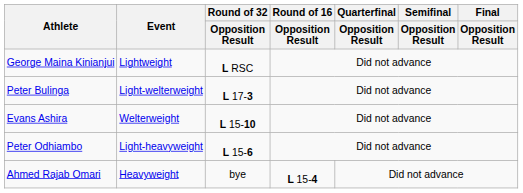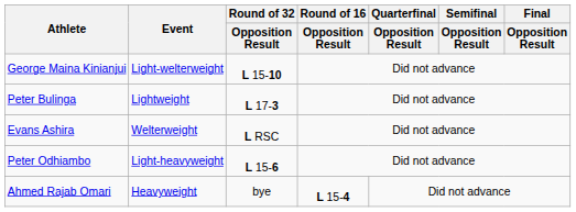 <table class=wikitable style=font-size:90%>
 <tr>
 <th rowspan=2>Athlete</th>
 <th rowspan=2>Event</th>
 <th>Round of 32</th>
 <th>Round of 16</th>
 <th>Quarterfinal</th>
 <th>Semifinal</th>
 <th>Final</th>
 </tr>
 <tr>
 <th>Opposition<br>Result</th>
 <th>Opposition<br>Result</th>
 <th>Opposition<br>Result</th>
 <th>Opposition<br>Result</th>
 <th>Opposition<br>Result</th>
 </tr>
 <tr>
 <td><a href='#'>George Maina Kinianjui</a></td>
-<td><a href='#'>Lightweight</a></td>
-<td align=center><br><strong>L</strong> RSC</td>
+<td><a href='#'>Light-welterweight</a></td>
+<td align=center><br><strong>L</strong> 15-<strong>10</strong></td>
 <td colspan=4 align=center>Did not advance</td>
 </tr>
 <tr>
 <td><a href='#'>Peter Bulinga</a></td>
-<td><a href='#'>Light-welterweight</a></td>
+<td><a href='#'>Lightweight</a></td>
 <td align=center><br><strong>L</strong> 17-<strong>3</strong></td>
 <td colspan=4 align=center>Did not advance</td>
 </tr>
 <tr>
 <td><a href='#'>Evans Ashira</a></td>
 <td><a href='#'>Welterweight</a></td>
-<td align=center><br><strong>L</strong> 15-<strong>10</strong></td>
+<td align=center><br><strong>L</strong> RSC</td>
 <td colspan=4 align=center>Did not advance</td>
 </tr>
 <tr>
 <td><a href='#'>Peter Odhiambo</a></td>
 <td><a href='#'>Light-heavyweight</a></td>
 <td align=center><br><strong>L</strong> 15-<strong>6</strong></td>
 <td colspan=4 align=center>Did not advance</td>
 </tr>
 <tr>
 <td><a href='#'>Ahmed Rajab Omari</a></td>
 <td><a href='#'>Heavyweight</a></td>
 <td align=center>bye</td>
 <td align=center><br><strong>L</strong> 15-<strong>4</strong></td>
 <td colspan=4 align=center>Did not advance</td>
 </tr>
 </table>
